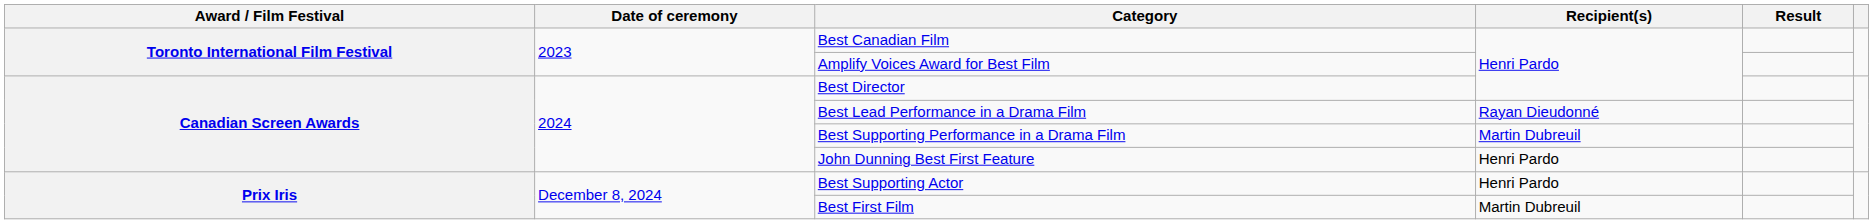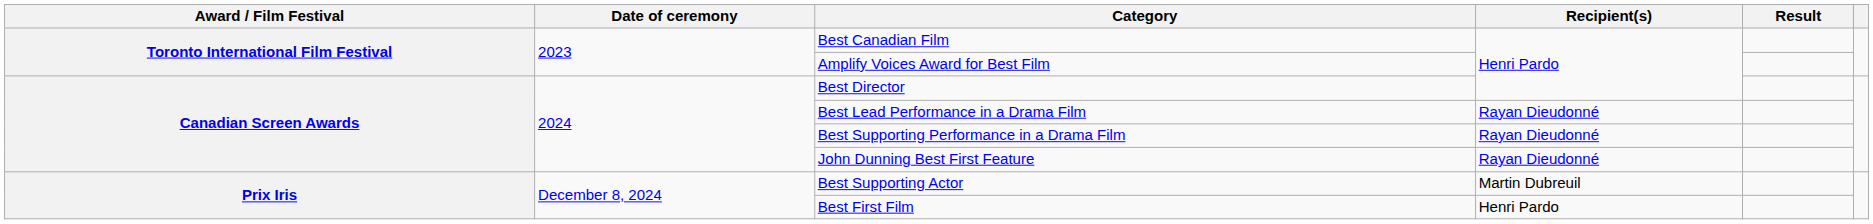 <table class="wikitable sortable plainrowheaders" style="width: 100%;">
 <tr>
 <th scope="col">Award / Film Festival</th>
 <th scope="col">Date of ceremony</th>
 <th scope="col">Category</th>
 <th scope="col">Recipient(s)</th>
 <th scope="col">Result</th>
 <th scope="col" class="unsortable"></th>
 </tr>
 <tr>
 <th scope="row" rowspan=2><a href='#'>Toronto International Film Festival</a></th>
 <td rowspan=2><a href='#'>2023</a></td>
 <td><a href='#'>Best Canadian Film</a></td>
 <td rowspan=3><a href='#'>Henri Pardo</a></td>
 <td></td>
 <td rowspan=2></td>
 </tr>
 <tr>
 <td><a href='#'>Amplify Voices Award for Best Film</a></td>
 <td></td>
 </tr>
 <tr>
 <th scope="row" rowspan=4><a href='#'>Canadian Screen Awards</a></th>
 <td rowspan=4><a href='#'>2024</a></td>
 <td><a href='#'>Best Director</a></td>
 <td></td>
 <td rowspan=4></td>
 </tr>
 <tr>
 <td><a href='#'>Best Lead Performance in a Drama Film</a></td>
 <td><a href='#'>Rayan Dieudonné</a></td>
 <td></td>
 </tr>
 <tr>
 <td><a href='#'>Best Supporting Performance in a Drama Film</a></td>
-<td><a href='#'>Martin Dubreuil</a></td>
+<td><a href='#'>Rayan Dieudonné</a></td>
 <td></td>
 </tr>
 <tr>
 <td><a href='#'>John Dunning Best First Feature</a></td>
-<td>Henri Pardo</td>
+<td><a href='#'>Rayan Dieudonné</a></td>
 <td></td>
 </tr>
 <tr>
 <th scope=row rowspan=2><a href='#'>Prix Iris</a></th>
 <td rowspan=2><a href='#'>December 8, 2024</a></td>
 <td><a href='#'>Best Supporting Actor</a></td>
-<td>Henri Pardo</td>
+<td>Martin Dubreuil</td>
 <td></td>
 <td rowspan=2></td>
 </tr>
 <tr>
 <td><a href='#'>Best First Film</a></td>
-<td>Martin Dubreuil</td>
+<td>Henri Pardo</td>
 <td></td>
 </tr>
 </table>
